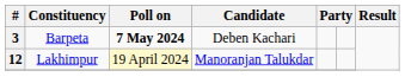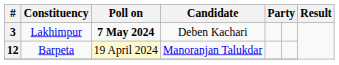 <table class="wikitable sortable" style="text-align:center;">
 <tr>
 <th>#</th>
 <th>Constituency</th>
 <th>Poll on</th>
 <th>Candidate</th>
 <th colspan="2">Party</th>
 <th>Result</th>
 </tr>
 <tr>
 <th>3</th>
-<td><a href='#'>Barpeta</a></td>
+<td><a href='#'>Lakhimpur</a></td>
 <td><strong>7 May 2024</strong></td>
 <td>Deben Kachari</td>
 <td></td>
 <td></td>
 </tr>
 <tr>
 <th>12</th>
-<td><a href='#'>Lakhimpur</a></td>
+<td><a href='#'>Barpeta</a></td>
 <td bgcolor=#FFFACD>19 April 2024</td>
 <td><a href='#'>Manoranjan Talukdar</a></td>
 <td></td>
 <td></td>
 </tr>
 <tr>
 </tr>
 </table>
